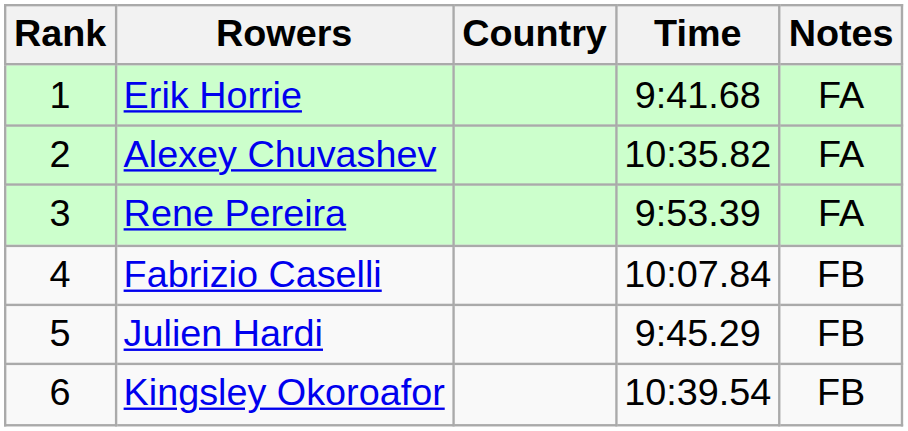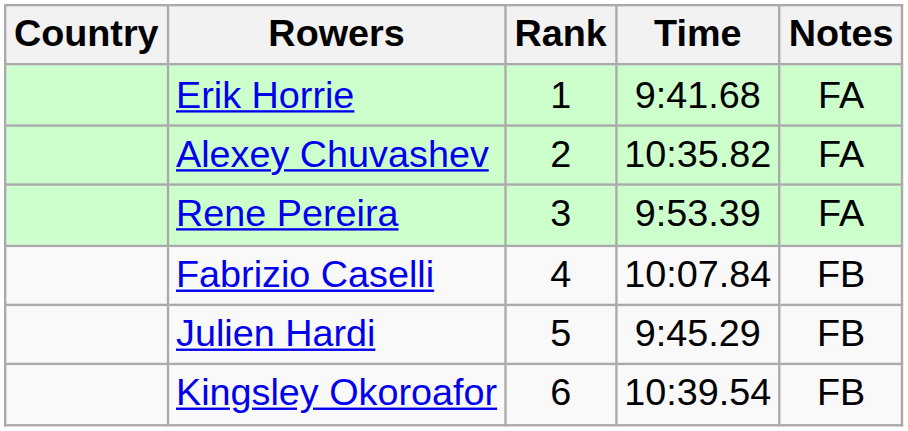 <table class="wikitable" style="text-align:center">
 <tr>
+<th>Country</th>
+<th>Rowers</th>
 <th>Rank</th>
-<th>Rowers</th>
-<th>Country</th>
 <th>Time</th>
 <th>Notes</th>
 </tr>
 <tr bgcolor=ccffcc>
+<td align="left"></td>
+<td align="left"><a href='#'>Erik Horrie</a></td>
 <td>1</td>
-<td align="left"><a href='#'>Erik Horrie</a></td>
-<td align="left"></td>
 <td>9:41.68</td>
 <td>FA</td>
 </tr>
 <tr bgcolor=ccffcc>
+<td align="left"></td>
+<td align="left"><a href='#'>Alexey Chuvashev</a></td>
 <td>2</td>
-<td align="left"><a href='#'>Alexey Chuvashev</a></td>
-<td align="left"></td>
 <td>10:35.82</td>
 <td>FA</td>
 </tr>
 <tr bgcolor=ccffcc>
+<td align="left"></td>
+<td align="left"><a href='#'>Rene Pereira</a></td>
 <td>3</td>
-<td align="left"><a href='#'>Rene Pereira</a></td>
-<td align="left"></td>
 <td>9:53.39</td>
 <td>FA</td>
 </tr>
 <tr>
+<td align="left"></td>
+<td align="left"><a href='#'>Fabrizio Caselli</a></td>
 <td>4</td>
-<td align="left"><a href='#'>Fabrizio Caselli</a></td>
-<td align="left"></td>
 <td>10:07.84</td>
 <td>FB</td>
 </tr>
 <tr>
+<td align="left"></td>
+<td align="left"><a href='#'>Julien Hardi</a></td>
 <td>5</td>
-<td align="left"><a href='#'>Julien Hardi</a></td>
-<td align="left"></td>
 <td>9:45.29</td>
 <td>FB</td>
 </tr>
 <tr>
+<td align="left"></td>
+<td align="left"><a href='#'>Kingsley Okoroafor</a></td>
 <td>6</td>
-<td align="left"><a href='#'>Kingsley Okoroafor</a></td>
-<td align="left"></td>
 <td>10:39.54</td>
 <td>FB</td>
 </tr>
 </table>
